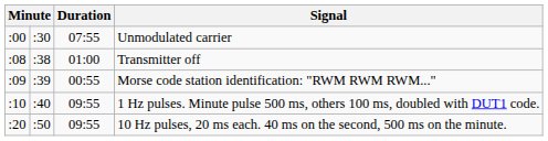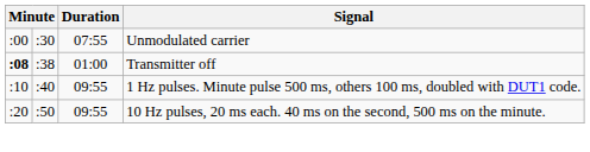 <table class="wikitable" style="text-align:center">
 <tr>
 <th colspan=2>Minute</th>
 <th>Duration</th>
 <th>Signal</th>
 </tr>
 <tr>
 <td>:00</td>
 <td>:30</td>
 <td>07:55</td>
 <td align=left>Unmodulated carrier</td>
 </tr>
 <tr>
-<td>:08</td>
+<td><strong>:08</strong></td>
 <td>:38</td>
 <td>01:00</td>
 <td align=left>Transmitter off</td>
-</tr>
-<tr>
-<td>:09</td>
-<td>:39</td>
-<td>00:55</td>
-<td align=left>Morse code station identification: "RWM RWM RWM..."</td>
 </tr>
 <tr>
 <td>:10</td>
 <td>:40</td>
 <td>09:55</td>
 <td align=left>1 Hz pulses. Minute pulse 500 ms, others 100 ms, doubled with <a href='#'>DUT1</a> code.</td>
 </tr>
 <tr>
 <td>:20</td>
 <td>:50</td>
 <td>09:55</td>
 <td align=left>10 Hz pulses, 20 ms each. 40 ms on the second, 500 ms on the minute.</td>
 </tr>
 </table>
